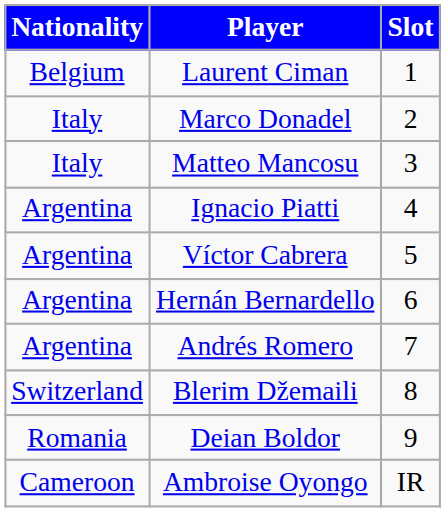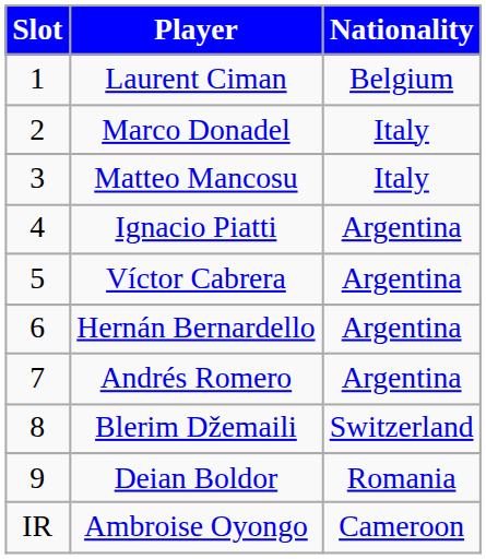 <table class="wikitable" style="text-align:center; margin-left:1em; font-size:85%;">
 <tr>
+<th style="background:#00f; color:white; text-align:center;">Slot</th>
+<th style="background:#00f; color:white; text-align:center;">Player</th>
 <th style="background:#00f; color:white; text-align:center;">Nationality</th>
-<th style="background:#00f; color:white; text-align:center;">Player</th>
-<th style="background:#00f; color:white; text-align:center;">Slot</th>
 </tr>
 <tr>
+<td>1</td>
+<td><a href='#'>Laurent Ciman</a></td>
 <td> <a href='#'>Belgium</a></td>
-<td><a href='#'>Laurent Ciman</a></td>
-<td>1</td>
 </tr>
 <tr>
+<td>2</td>
+<td><a href='#'>Marco Donadel</a></td>
 <td> <a href='#'>Italy</a></td>
-<td><a href='#'>Marco Donadel</a></td>
-<td>2</td>
 </tr>
 <tr>
+<td>3</td>
+<td><a href='#'>Matteo Mancosu</a></td>
 <td> <a href='#'>Italy</a></td>
-<td><a href='#'>Matteo Mancosu</a></td>
-<td>3</td>
 </tr>
 <tr>
+<td>4</td>
+<td><a href='#'>Ignacio Piatti</a></td>
 <td> <a href='#'>Argentina</a></td>
-<td><a href='#'>Ignacio Piatti</a></td>
-<td>4</td>
 </tr>
 <tr>
+<td>5</td>
+<td><a href='#'>Víctor Cabrera</a></td>
 <td> <a href='#'>Argentina</a></td>
-<td><a href='#'>Víctor Cabrera</a></td>
-<td>5</td>
 </tr>
 <tr>
+<td>6</td>
+<td><a href='#'>Hernán Bernardello</a></td>
 <td> <a href='#'>Argentina</a></td>
-<td><a href='#'>Hernán Bernardello</a></td>
-<td>6</td>
 </tr>
 <tr>
+<td>7</td>
+<td><a href='#'>Andrés Romero</a></td>
 <td> <a href='#'>Argentina</a></td>
-<td><a href='#'>Andrés Romero</a></td>
-<td>7</td>
 </tr>
 <tr>
+<td>8</td>
+<td><a href='#'>Blerim Džemaili</a></td>
 <td> <a href='#'>Switzerland</a></td>
-<td><a href='#'>Blerim Džemaili</a></td>
-<td>8</td>
 </tr>
 <tr>
+<td>9</td>
+<td><a href='#'>Deian Boldor</a></td>
 <td> <a href='#'>Romania</a></td>
-<td><a href='#'>Deian Boldor</a></td>
-<td>9</td>
 </tr>
 <tr>
+<td>IR</td>
+<td><a href='#'>Ambroise Oyongo</a></td>
 <td> <a href='#'>Cameroon</a></td>
-<td><a href='#'>Ambroise Oyongo</a></td>
-<td>IR</td>
 </tr>
 </table>
